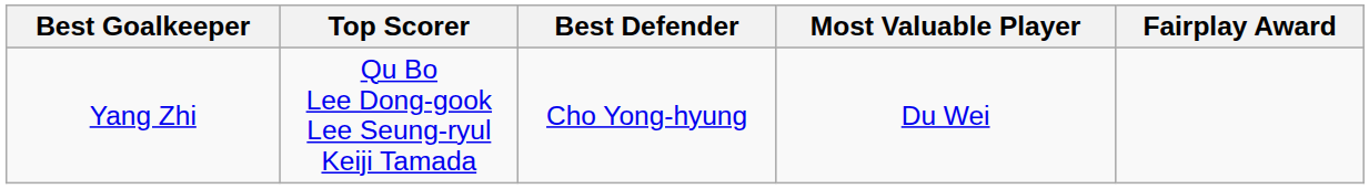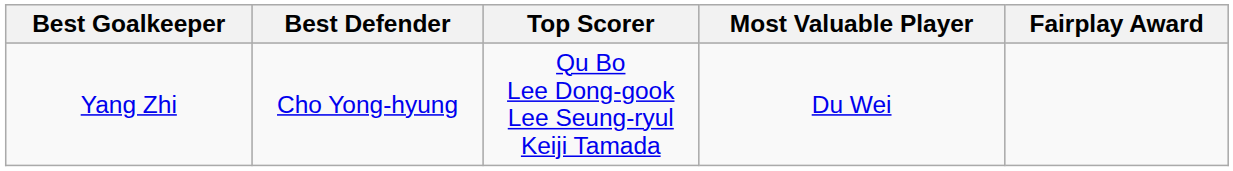 <table class="wikitable" style="margin: 0 auto;" width="800px;">
 <tr>
 <th>Best Goalkeeper</th>
+<th>Best Defender</th>
 <th>Top Scorer</th>
-<th>Best Defender</th>
 <th>Most Valuable Player</th>
 <th>Fairplay Award</th>
 </tr>
 <tr>
 <td align=center> <a href='#'>Yang Zhi</a></td>
+<td align=center> <a href='#'>Cho Yong-hyung</a></td>
 <td align=center> <a href='#'>Qu Bo</a><br> <a href='#'>Lee Dong-gook</a><br> <a href='#'>Lee Seung-ryul</a><br> <a href='#'>Keiji Tamada</a></td>
-<td align=center> <a href='#'>Cho Yong-hyung</a></td>
 <td align=center> <a href='#'>Du Wei</a></td>
 <td align=center></td>
 </tr>
 </table>
